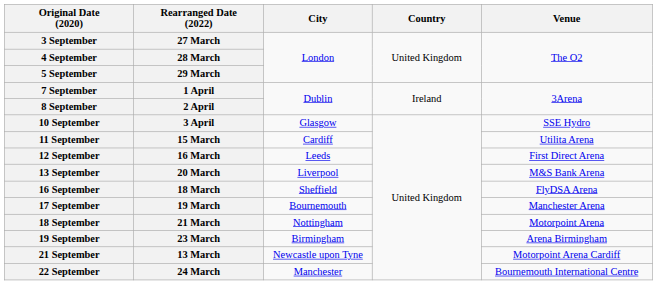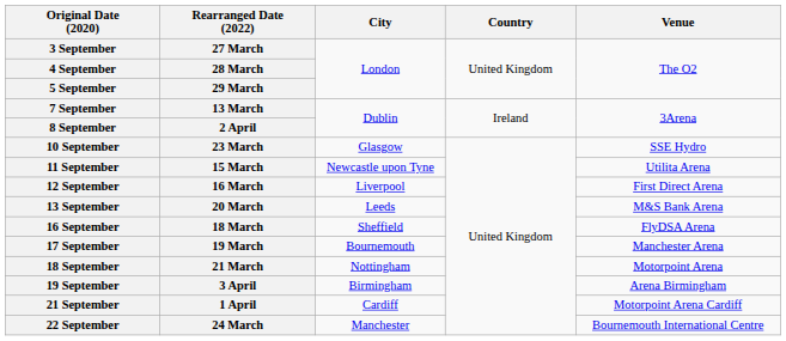 <table class="wikitable plainrowheaders" style="text-align:center;">
 <tr>
 <th scope="col" style="width:12em;">Original Date<br>(2020)</th>
 <th scope="col" style="width:12em;">Rearranged Date<br>(2022)</th>
 <th scope="col" style="width:10em;">City</th>
 <th scope="col" style="width:10em;">Country</th>
 <th scope="col" style="width:16em;">Venue</th>
 </tr>
 <tr>
 <th scope="row" style="text-align:center;">3 September</th>
 <th scope="row" style="text-align:center;">27 March</th>
 <td rowspan="3"><a href='#'>London</a></td>
 <td rowspan="3">United Kingdom</td>
 <td rowspan="3"><a href='#'>The O2</a></td>
 </tr>
 <tr>
 <th scope="row" style="text-align:center;">4 September</th>
 <th scope="row" style="text-align:center;">28 March</th>
 </tr>
 <tr>
 <th scope="row" style="text-align:center;">5 September</th>
 <th scope="row" style="text-align:center;">29 March</th>
 </tr>
 <tr>
 <th scope="row" style="text-align:center;">7 September</th>
-<th scope="row" style="text-align:center;">1 April</th>
+<th scope="row" style="text-align:center;">13 March</th>
 <td rowspan="2"><a href='#'>Dublin</a></td>
 <td rowspan="2">Ireland</td>
 <td rowspan="2"><a href='#'>3Arena</a></td>
 </tr>
 <tr>
 <th scope="row" style="text-align:center;">8 September</th>
 <th scope="row" style="text-align:center;">2 April</th>
 </tr>
 <tr>
 <th scope="row" style="text-align:center;">10 September</th>
-<th scope="row" style="text-align:center;">3 April</th>
+<th scope="row" style="text-align:center;">23 March</th>
 <td><a href='#'>Glasgow</a></td>
 <td rowspan="10">United Kingdom</td>
 <td><a href='#'>SSE Hydro</a></td>
 </tr>
 <tr>
 <th scope="row" style="text-align:center;">11 September</th>
 <th scope="row" style="text-align:center;">15 March</th>
-<td><a href='#'>Cardiff</a></td>
+<td><a href='#'>Newcastle upon Tyne</a></td>
 <td><a href='#'>Utilita Arena</a></td>
 </tr>
 <tr>
 <th scope="row" style="text-align:center;">12 September</th>
 <th scope="row" style="text-align:center;">16 March</th>
-<td><a href='#'>Leeds</a></td>
+<td><a href='#'>Liverpool</a></td>
 <td><a href='#'>First Direct Arena</a></td>
 </tr>
 <tr>
 <th scope="row" style="text-align:center;">13 September</th>
 <th scope="row" style="text-align:center;">20 March</th>
-<td><a href='#'>Liverpool</a></td>
+<td><a href='#'>Leeds</a></td>
 <td><a href='#'>M&S Bank Arena</a></td>
 </tr>
 <tr>
 <th scope="row" style="text-align:center;">16 September</th>
 <th scope="row" style="text-align:center;">18 March</th>
 <td><a href='#'>Sheffield</a></td>
 <td><a href='#'>FlyDSA Arena</a></td>
 </tr>
 <tr>
 <th scope="row" style="text-align:center;">17 September</th>
 <th scope="row" style="text-align:center;">19 March</th>
 <td><a href='#'>Bournemouth</a></td>
 <td><a href='#'>Manchester Arena</a></td>
 </tr>
 <tr>
 <th scope="row" style="text-align:center;">18 September</th>
 <th scope="row" style="text-align:center;">21 March</th>
 <td><a href='#'>Nottingham</a></td>
 <td><a href='#'>Motorpoint Arena</a></td>
 </tr>
 <tr>
 <th scope="row" style="text-align:center;">19 September</th>
-<th scope="row" style="text-align:center;">23 March</th>
+<th scope="row" style="text-align:center;">3 April</th>
 <td><a href='#'>Birmingham</a></td>
 <td><a href='#'>Arena Birmingham</a></td>
 </tr>
 <tr>
 <th scope="row" style="text-align:center;">21 September</th>
-<th scope="row" style="text-align:center;">13 March</th>
-<td><a href='#'>Newcastle upon Tyne</a></td>
+<th scope="row" style="text-align:center;">1 April</th>
+<td><a href='#'>Cardiff</a></td>
 <td><a href='#'>Motorpoint Arena Cardiff</a></td>
 </tr>
 <tr>
 <th scope="row" style="text-align:center;">22 September</th>
 <th scope="row" style="text-align:center;">24 March</th>
 <td><a href='#'>Manchester</a></td>
 <td><a href='#'>Bournemouth International Centre</a></td>
 </tr>
 </table>
